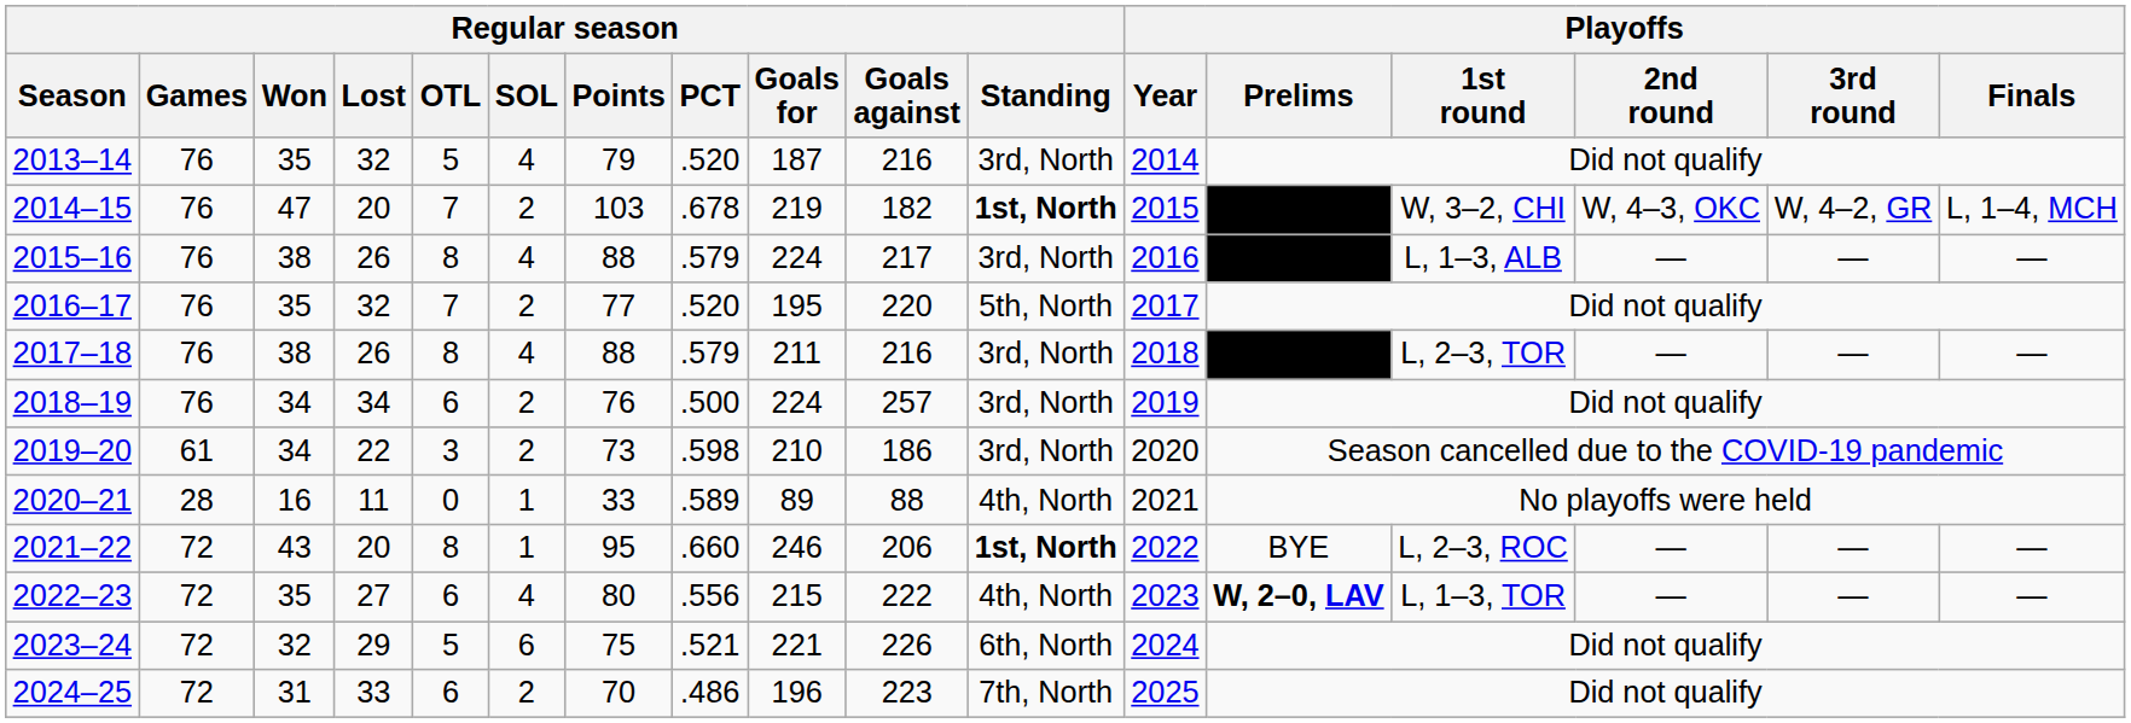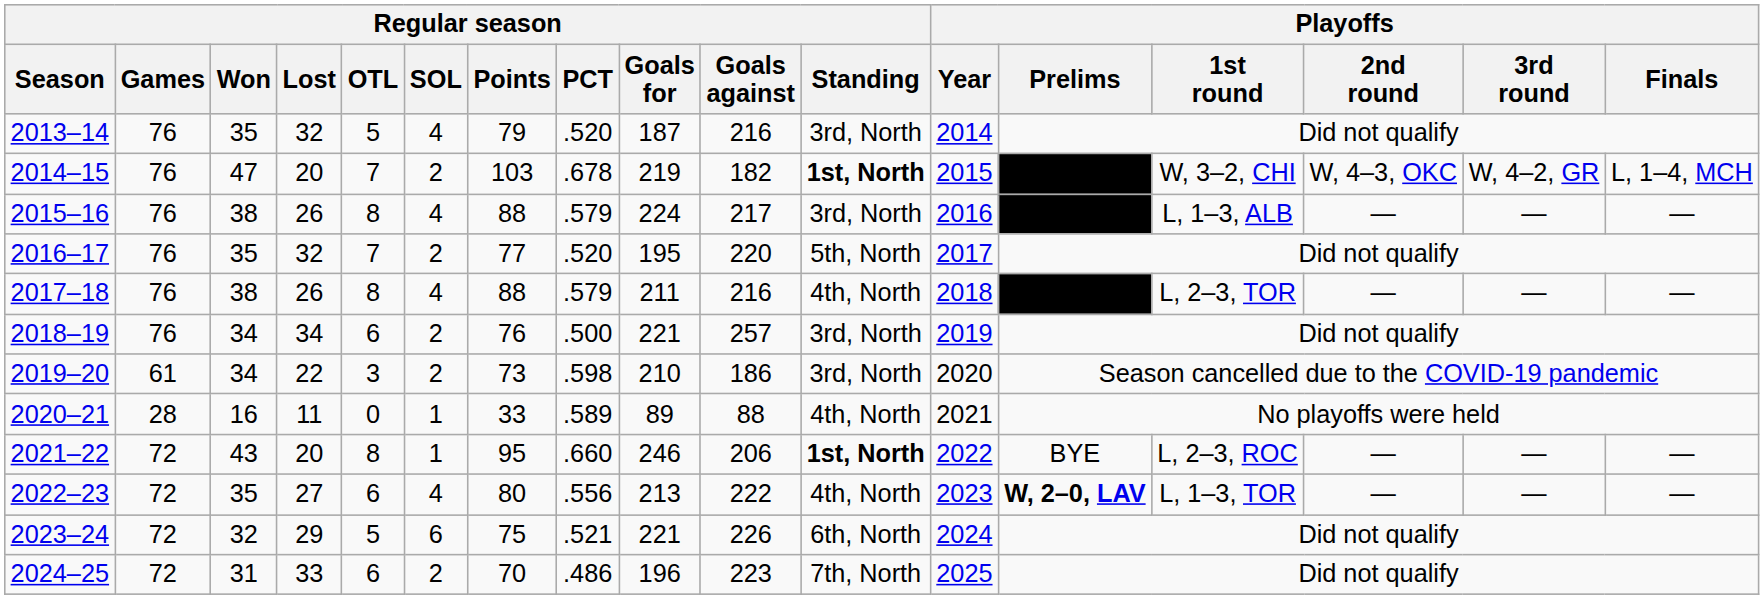 <table class="wikitable" style="text-align:center; font-size:100%">
 <tr>
 <th colspan=11>Regular season</th>
 <th colspan=6>Playoffs</th>
 </tr>
 <tr>
 <th>Season</th>
 <th>Games</th>
 <th>Won</th>
 <th>Lost</th>
 <th>OTL</th>
 <th>SOL</th>
 <th>Points</th>
 <th>PCT</th>
 <th>Goals<br>for</th>
 <th>Goals<br>against</th>
 <th>Standing</th>
 <th>Year</th>
 <th>Prelims</th>
 <th>1st<br>round</th>
 <th>2nd<br>round</th>
 <th>3rd<br>round</th>
 <th>Finals</th>
 </tr>
 <tr>
 <td><a href='#'>2013–14</a></td>
 <td>76</td>
 <td>35</td>
 <td>32</td>
 <td>5</td>
 <td>4</td>
 <td>79</td>
 <td>.520</td>
 <td>187</td>
 <td>216</td>
 <td>3rd, North</td>
 <td><a href='#'>2014</a></td>
 <td colspan="5">Did not qualify</td>
 </tr>
 <tr>
 <td><a href='#'>2014–15</a></td>
 <td>76</td>
 <td>47</td>
 <td>20</td>
 <td>7</td>
 <td>2</td>
 <td>103</td>
 <td>.678</td>
 <td>219</td>
 <td>182</td>
 <td><strong>1st, North</strong></td>
 <td><a href='#'>2015</a></td>
 <td bgcolor=#000000>—</td>
 <td>W, 3–2, <a href='#'>CHI</a></td>
 <td>W, 4–3, <a href='#'>OKC</a></td>
 <td>W, 4–2, <a href='#'>GR</a></td>
 <td>L, 1–4, <a href='#'>MCH</a></td>
 </tr>
 <tr>
 <td><a href='#'>2015–16</a></td>
 <td>76</td>
 <td>38</td>
 <td>26</td>
 <td>8</td>
 <td>4</td>
 <td>88</td>
 <td>.579</td>
 <td>224</td>
 <td>217</td>
 <td>3rd, North</td>
 <td><a href='#'>2016</a></td>
 <td bgcolor=#000000>—</td>
 <td>L, 1–3, <a href='#'>ALB</a></td>
 <td>—</td>
 <td>—</td>
 <td>—</td>
 </tr>
 <tr>
 <td><a href='#'>2016–17</a></td>
 <td>76</td>
 <td>35</td>
 <td>32</td>
 <td>7</td>
 <td>2</td>
 <td>77</td>
 <td>.520</td>
 <td>195</td>
 <td>220</td>
 <td>5th, North</td>
 <td><a href='#'>2017</a></td>
 <td colspan="5">Did not qualify</td>
 </tr>
 <tr>
 <td><a href='#'>2017–18</a></td>
 <td>76</td>
 <td>38</td>
 <td>26</td>
 <td>8</td>
 <td>4</td>
 <td>88</td>
 <td>.579</td>
 <td>211</td>
 <td>216</td>
-<td>3rd, North</td>
+<td>4th, North</td>
 <td><a href='#'>2018</a></td>
 <td bgcolor=#000000>—</td>
 <td>L, 2–3, <a href='#'>TOR</a></td>
 <td>—</td>
 <td>—</td>
 <td>—</td>
 </tr>
 <tr>
 <td><a href='#'>2018–19</a></td>
 <td>76</td>
 <td>34</td>
 <td>34</td>
 <td>6</td>
 <td>2</td>
 <td>76</td>
 <td>.500</td>
-<td>224</td>
+<td>221</td>
 <td>257</td>
 <td>3rd, North</td>
 <td><a href='#'>2019</a></td>
 <td colspan="5">Did not qualify</td>
 </tr>
 <tr>
 <td><a href='#'>2019–20</a></td>
 <td>61</td>
 <td>34</td>
 <td>22</td>
 <td>3</td>
 <td>2</td>
 <td>73</td>
 <td>.598</td>
 <td>210</td>
 <td>186</td>
 <td>3rd, North</td>
 <td>2020</td>
 <td colspan="5">Season cancelled due to the <a href='#'>COVID-19 pandemic</a></td>
 </tr>
 <tr>
 <td><a href='#'>2020–21</a></td>
 <td>28</td>
 <td>16</td>
 <td>11</td>
 <td>0</td>
 <td>1</td>
 <td>33</td>
 <td>.589</td>
 <td>89</td>
 <td>88</td>
 <td>4th, North</td>
 <td>2021</td>
 <td colspan="5">No playoffs were held</td>
 </tr>
 <tr>
 <td><a href='#'>2021–22</a></td>
 <td>72</td>
 <td>43</td>
 <td>20</td>
 <td>8</td>
 <td>1</td>
 <td>95</td>
 <td>.660</td>
 <td>246</td>
 <td>206</td>
 <td><strong>1st, North</strong></td>
 <td><a href='#'>2022</a></td>
 <td>BYE</td>
 <td>L, 2–3, <a href='#'>ROC</a></td>
 <td>—</td>
 <td>—</td>
 <td>—</td>
 </tr>
 <tr>
 <td><a href='#'>2022–23</a></td>
 <td>72</td>
 <td>35</td>
 <td>27</td>
 <td>6</td>
 <td>4</td>
 <td>80</td>
 <td>.556</td>
-<td>215</td>
+<td>213</td>
 <td>222</td>
 <td>4th, North</td>
 <td><a href='#'>2023</a></td>
 <td><strong>W, 2–0, <a href='#'>LAV</a></strong></td>
 <td>L, 1–3, <a href='#'>TOR</a></td>
 <td>—</td>
 <td>—</td>
 <td>—</td>
 </tr>
 <tr>
 <td><a href='#'>2023–24</a></td>
 <td>72</td>
 <td>32</td>
 <td>29</td>
 <td>5</td>
 <td>6</td>
 <td>75</td>
 <td>.521</td>
 <td>221</td>
 <td>226</td>
 <td>6th, North</td>
 <td><a href='#'>2024</a></td>
 <td colspan="5">Did not qualify</td>
 </tr>
 <tr>
 <td><a href='#'>2024–25</a></td>
 <td>72</td>
 <td>31</td>
 <td>33</td>
 <td>6</td>
 <td>2</td>
 <td>70</td>
 <td>.486</td>
 <td>196</td>
 <td>223</td>
 <td>7th, North</td>
 <td><a href='#'>2025</a></td>
 <td colspan="5">Did not qualify</td>
 </tr>
 </table>
